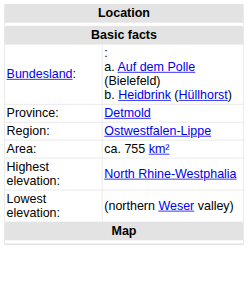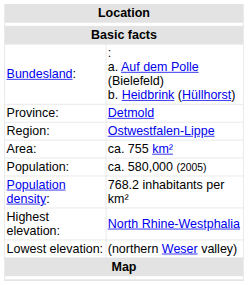 <table cellpadding="2" style="float: right; width: 307px; background: #e3e3e3; margin-left: 1em; border-spacing: 1px;">
 <tr>
 <th colspan="2">Location</th>
 </tr>
 <tr style="background: #ffffff;">
 <th colspan="2"></th>
 </tr>
 <tr>
 <th colspan="2">Basic facts</th>
 </tr>
 <tr style="background: #ffffff;">
 <td><a href='#'>Bundesland</a>:</td>
 <td>:<br> a. <a href='#'>Auf dem Polle</a> (Bielefeld) <br> b. <a href='#'>Heidbrink</a> (<a href='#'>Hüllhorst</a>)</td>
 </tr>
 <tr style="background: #ffffff;">
 <td>Province:</td>
 <td><a href='#'>Detmold</a></td>
 </tr>
 <tr style="background: #ffffff;">
 <td>Region:</td>
 <td><a href='#'>Ostwestfalen-Lippe</a></td>
 </tr>
 <tr style="background: #ffffff;">
 <td>Area:</td>
 <td>ca. 755 <a href='#'>km²</a></td>
 </tr>
 <tr style="background: #ffffff;">
+<td>Population:</td>
+<td>ca. 580,000 <small>(2005)</small></td>
+</tr>
+<tr style="background: #ffffff;">
+<td><a href='#'>Population density</a>:</td>
+<td>768.2 inhabitants per km²</td>
+</tr>
+<tr style="background: #ffffff;">
 <td>Highest elevation:</td>
 <td><a href='#'>North Rhine-Westphalia</a></td>
 </tr>
 <tr style="background: #ffffff;">
 <td>Lowest elevation:</td>
 <td> (northern <a href='#'>Weser</a> valley)</td>
 </tr>
 <tr>
 <th colspan="2">Map</th>
 </tr>
 <tr style="background: #ffffff;">
 <th colspan="2"></th>
 </tr>
 <tr>
 </tr>
 </table>
